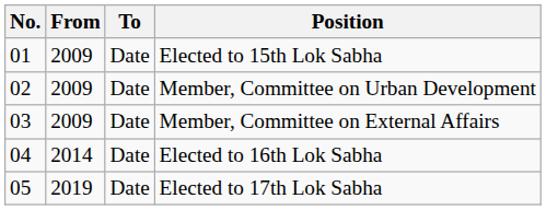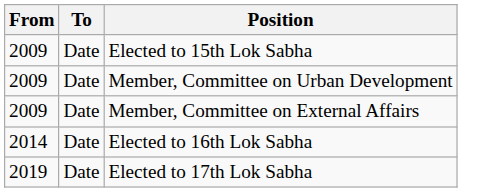 <table class="wikitable sortable">
 <tr>
-<th>No.</th>
 <th>From</th>
 <th>To</th>
 <th>Position</th>
 </tr>
 <tr>
-<td>01</td>
 <td>2009</td>
 <td>Date</td>
 <td>Elected to 15th Lok Sabha</td>
 </tr>
 <tr>
-<td>02</td>
 <td>2009</td>
 <td>Date</td>
 <td>Member, Committee on Urban Development</td>
 </tr>
 <tr>
-<td>03</td>
 <td>2009</td>
 <td>Date</td>
 <td>Member, Committee on External Affairs</td>
 </tr>
 <tr>
-<td>04</td>
 <td>2014</td>
 <td>Date</td>
 <td>Elected to 16th Lok Sabha</td>
 </tr>
 <tr>
-<td>05</td>
 <td>2019</td>
 <td>Date</td>
 <td>Elected to 17th Lok Sabha</td>
 </tr>
 </table>
